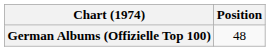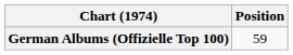 <table class="wikitable plainrowheaders" style="text-align:center">
 <tr>
 <th scope="col">Chart (1974)</th>
 <th scope="col">Position</th>
 </tr>
 <tr>
 <th scope="row">German Albums (Offizielle Top 100)</th>
-<td>48</td>
+<td>59</td>
 </tr>
 </table>
